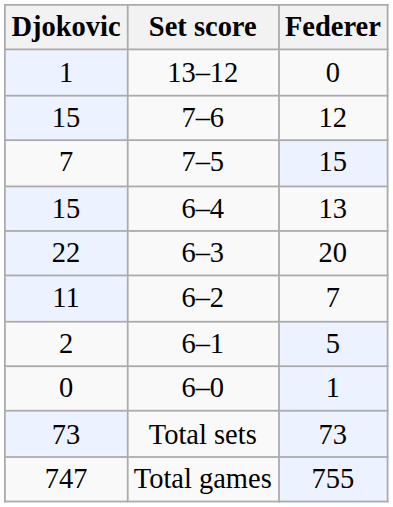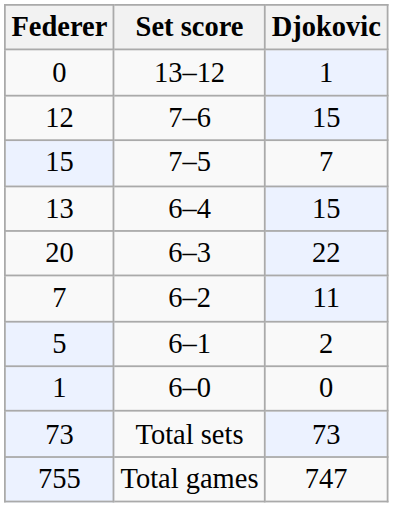 <table class=wikitable style="vertical-align:top; text-align:center;">
 <tr>
+<th>Federer</th>
+<th>Set score</th>
 <th>Djokovic</th>
-<th>Set score</th>
-<th>Federer</th>
 </tr>
 <tr>
+<td>0</td>
+<td>13–12</td>
 <td bgcolor=#ECF2FF>1</td>
-<td>13–12</td>
-<td>0</td>
 </tr>
 <tr>
-<td bgcolor=#ECF2FF>15</td>
+<td>12</td>
 <td>7–6</td>
-<td>12</td>
-</tr>
-<tr>
-<td>7</td>
-<td>7–5</td>
 <td bgcolor=#ECF2FF>15</td>
 </tr>
 <tr>
 <td bgcolor=#ECF2FF>15</td>
-<td>6–4</td>
-<td>13</td>
-</tr>
-<tr>
-<td bgcolor=#ECF2FF>22</td>
-<td>6–3</td>
-<td>20</td>
-</tr>
-<tr>
-<td bgcolor=#ECF2FF>11</td>
-<td>6–2</td>
+<td>7–5</td>
 <td>7</td>
 </tr>
 <tr>
-<td>2</td>
-<td>6–1</td>
-<td bgcolor=#ECF2FF>5</td>
+<td>13</td>
+<td>6–4</td>
+<td bgcolor=#ECF2FF>15</td>
 </tr>
 <tr>
+<td>20</td>
+<td>6–3</td>
+<td bgcolor=#ECF2FF>22</td>
+</tr>
+<tr>
+<td>7</td>
+<td>6–2</td>
+<td bgcolor=#ECF2FF>11</td>
+</tr>
+<tr>
+<td bgcolor=#ECF2FF>5</td>
+<td>6–1</td>
+<td>2</td>
+</tr>
+<tr>
+<td bgcolor=#ECF2FF>1</td>
+<td>6–0</td>
 <td>0</td>
-<td>6–0</td>
-<td bgcolor=#ECF2FF>1</td>
 </tr>
 <tr>
 <td bgcolor=#ECF2FF>73</td>
 <td>Total sets</td>
 <td bgcolor=#ECF2FF>73</td>
 </tr>
 <tr>
+<td bgcolor=#ECF2FF>755</td>
+<td>Total games</td>
 <td>747</td>
-<td>Total games</td>
-<td bgcolor=#ECF2FF>755</td>
 </tr>
 </table>
